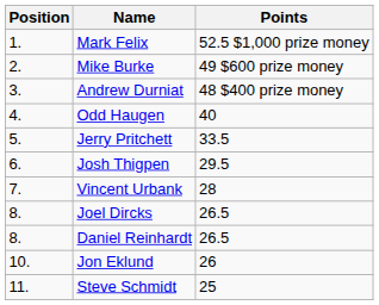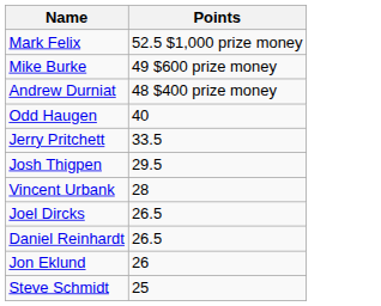 <table class="wikitable">
 <tr>
-<th>Position</th>
 <th>Name</th>
 <th>Points</th>
 </tr>
 <tr>
-<td>1.</td>
 <td><a href='#'>Mark Felix</a></td>
 <td>52.5 $1,000 prize money</td>
 </tr>
 <tr>
-<td>2.</td>
 <td><a href='#'>Mike Burke</a></td>
 <td>49 $600 prize money</td>
 </tr>
 <tr>
-<td>3.</td>
 <td><a href='#'>Andrew Durniat</a></td>
 <td>48 $400 prize money</td>
 </tr>
 <tr>
-<td>4.</td>
 <td><a href='#'>Odd Haugen</a></td>
 <td>40</td>
 </tr>
 <tr>
-<td>5.</td>
 <td><a href='#'>Jerry Pritchett</a></td>
 <td>33.5</td>
 </tr>
 <tr>
-<td>6.</td>
 <td><a href='#'>Josh Thigpen</a></td>
 <td>29.5</td>
 </tr>
 <tr>
-<td>7.</td>
 <td><a href='#'>Vincent Urbank</a></td>
 <td>28</td>
 </tr>
 <tr>
-<td>8.</td>
 <td><a href='#'>Joel Dircks</a></td>
 <td>26.5</td>
 </tr>
 <tr>
-<td>8.</td>
 <td><a href='#'>Daniel Reinhardt</a></td>
 <td>26.5</td>
 </tr>
 <tr>
-<td>10.</td>
 <td><a href='#'>Jon Eklund</a></td>
 <td>26</td>
 </tr>
 <tr>
-<td>11.</td>
 <td><a href='#'>Steve Schmidt</a></td>
 <td>25</td>
 </tr>
 </table>
